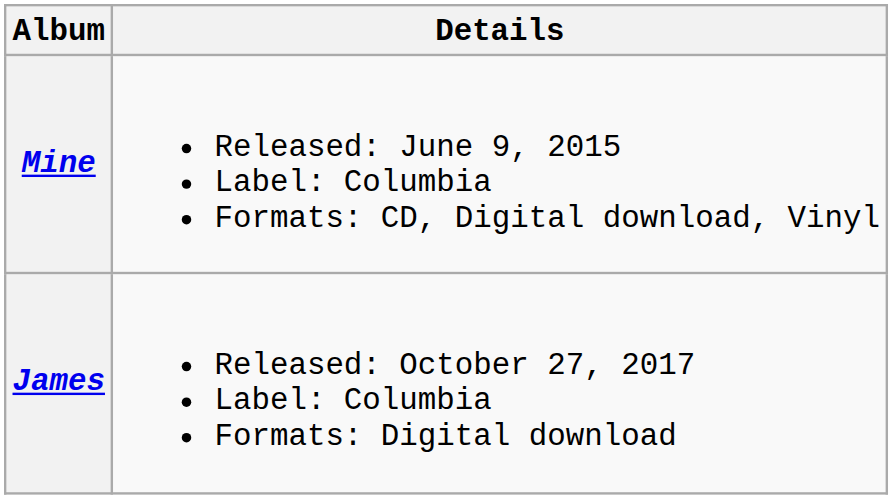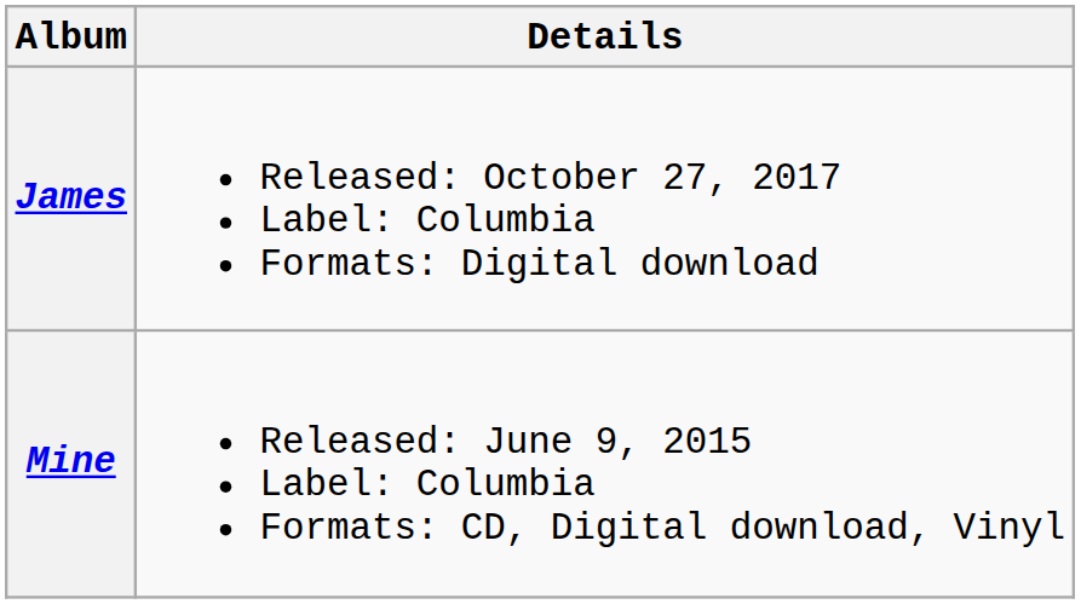 <table class="wikitable plainrowheaders">
 <tr>
 <th scope="col">Album</th>
 <th scope="col">Details</th>
 </tr>
 <tr>
+<th scope="row"><em><a href='#'>James</a></em></th>
+<td><br><ul><li>Released: October 27, 2017</li><li>Label: Columbia</li><li>Formats: Digital download</li></ul></td>
+</tr>
+<tr>
 <th scope="row"><em><a href='#'>Mine</a></em></th>
 <td><br><ul><li>Released: June 9, 2015</li><li>Label: Columbia</li><li>Formats: CD, Digital download, Vinyl</li></ul></td>
 </tr>
-<tr>
-<th scope="row"><em><a href='#'>James</a></em></th>
-<td><br><ul><li>Released: October 27, 2017</li><li>Label: Columbia</li><li>Formats: Digital download</li></ul></td>
-</tr>
 </table>
